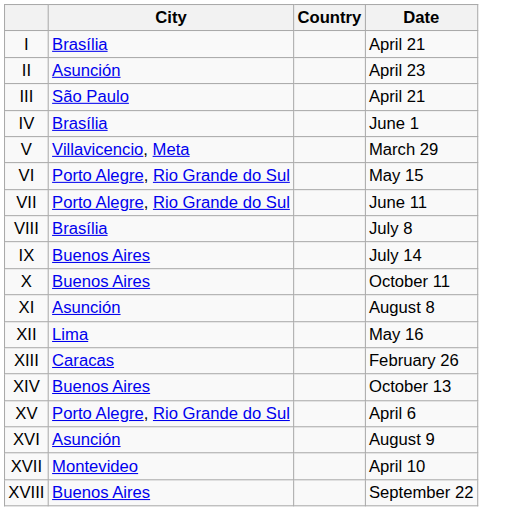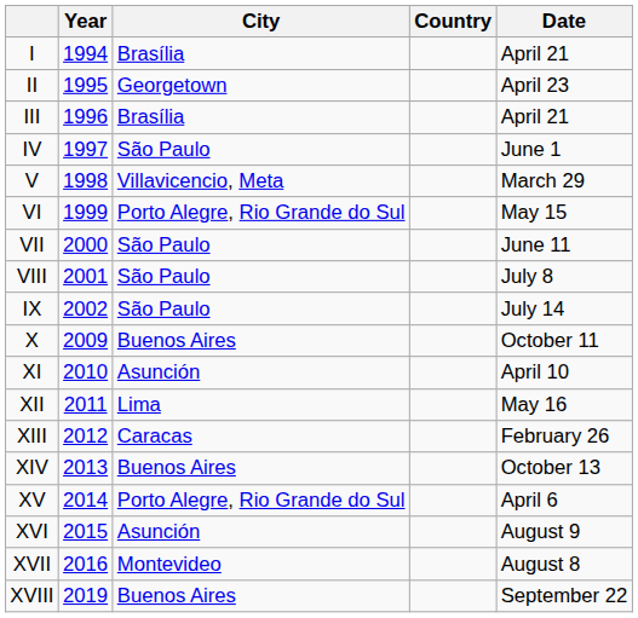 <table class="wikitable">
 <tr>
 <th></th>
+<th>Year</th>
 <th>City</th>
 <th>Country</th>
 <th>Date</th>
 </tr>
 <tr>
 <td align=center>I</td>
+<td align=center><a href='#'>1994</a></td>
 <td align=left><a href='#'>Brasília</a></td>
 <td align=left></td>
 <td align=left>April 21</td>
 </tr>
 <tr>
 <td align=center>II</td>
-<td align=left><a href='#'>Asunción</a></td>
+<td align=center><a href='#'>1995</a></td>
+<td align=left><a href='#'>Georgetown</a></td>
 <td align=left></td>
 <td align=left>April 23</td>
 </tr>
 <tr>
 <td align=center>III</td>
-<td align=left><a href='#'>São Paulo</a></td>
+<td align=center><a href='#'>1996</a></td>
+<td align=left><a href='#'>Brasília</a></td>
 <td align=left></td>
 <td align=left>April 21</td>
 </tr>
 <tr>
 <td align=center>IV</td>
-<td align=left><a href='#'>Brasília</a></td>
+<td align=center><a href='#'>1997</a></td>
+<td align=left><a href='#'>São Paulo</a></td>
 <td align=left></td>
 <td align=left>June 1</td>
 </tr>
 <tr>
 <td align=center>V</td>
+<td align=center><a href='#'>1998</a></td>
 <td align=left><a href='#'>Villavicencio</a>, <a href='#'>Meta</a></td>
 <td align=left></td>
 <td align=left>March 29</td>
 </tr>
 <tr>
 <td align=center>VI</td>
+<td align=center><a href='#'>1999</a></td>
 <td align=left><a href='#'>Porto Alegre</a>, <a href='#'>Rio Grande do Sul</a></td>
 <td align=left></td>
 <td align=left>May 15</td>
 </tr>
 <tr>
 <td align=center>VII</td>
-<td align=left><a href='#'>Porto Alegre</a>, <a href='#'>Rio Grande do Sul</a></td>
+<td align=center><a href='#'>2000</a></td>
+<td align=left><a href='#'>São Paulo</a></td>
 <td align=left></td>
 <td align=left>June 11</td>
 </tr>
 <tr>
 <td align=center>VIII</td>
-<td align=left><a href='#'>Brasília</a></td>
+<td align=center><a href='#'>2001</a></td>
+<td align=left><a href='#'>São Paulo</a></td>
 <td align=left></td>
 <td align=left>July 8</td>
 </tr>
 <tr>
 <td align=center>IX</td>
-<td align=left><a href='#'>Buenos Aires</a></td>
+<td align=center><a href='#'>2002</a></td>
+<td align=left><a href='#'>São Paulo</a></td>
 <td align=left></td>
 <td align=left>July 14</td>
 </tr>
 <tr>
 <td align=center>X</td>
+<td align=center><a href='#'>2009</a></td>
 <td align=left><a href='#'>Buenos Aires</a></td>
 <td align=left></td>
 <td align=left>October 11</td>
 </tr>
 <tr>
 <td align=center>XI</td>
+<td align=center><a href='#'>2010</a></td>
 <td align=left><a href='#'>Asunción</a></td>
 <td align=left></td>
-<td align=left>August 8</td>
+<td align=left>April 10</td>
 </tr>
 <tr>
 <td align=center>XII</td>
+<td align=center><a href='#'>2011</a></td>
 <td align=left><a href='#'>Lima</a></td>
 <td align=left></td>
 <td align=left>May 16</td>
 </tr>
 <tr>
 <td align=center>XIII</td>
+<td align=center><a href='#'>2012</a></td>
 <td align=left><a href='#'>Caracas</a></td>
 <td align=left></td>
 <td align=left>February 26</td>
 </tr>
 <tr>
 <td align=center>XIV</td>
+<td align=center><a href='#'>2013</a></td>
 <td align=left><a href='#'>Buenos Aires</a></td>
 <td align=left></td>
 <td align=left>October 13</td>
 </tr>
 <tr>
 <td align=center>XV</td>
+<td align=center><a href='#'>2014</a></td>
 <td align=left><a href='#'>Porto Alegre</a>, <a href='#'>Rio Grande do Sul</a></td>
 <td align=left></td>
 <td align=left>April 6</td>
 </tr>
 <tr>
 <td align=center>XVI</td>
+<td align=center><a href='#'>2015</a></td>
 <td align=left><a href='#'>Asunción</a></td>
 <td align=left></td>
 <td align=left>August 9</td>
 </tr>
 <tr>
 <td align=center>XVII</td>
+<td align=center><a href='#'>2016</a></td>
 <td align=left><a href='#'>Montevideo</a></td>
 <td align=left></td>
-<td align=left>April 10</td>
+<td align=left>August 8</td>
 </tr>
 <tr>
 <td align=center>XVIII</td>
+<td align=center><a href='#'>2019</a></td>
 <td align=left><a href='#'>Buenos Aires</a></td>
 <td align=left></td>
 <td align=left>September 22</td>
 </tr>
 </table>
